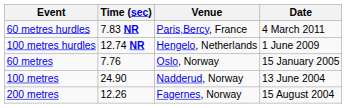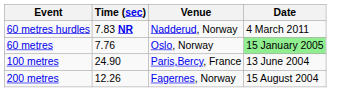 <table class=wikitable>
 <tr>
 <th>Event</th>
 <th>Time (<a href='#'>sec</a>)</th>
 <th>Venue</th>
 <th>Date</th>
 </tr>
 <tr>
 <td><a href='#'>60 metres hurdles</a></td>
 <td>7.83 <strong><a href='#'>NR</a></strong></td>
-<td><a href='#'>Paris,Bercy</a>, France</td>
+<td><a href='#'>Nadderud</a>, Norway</td>
 <td>4 March 2011</td>
-</tr>
-<tr>
-<td><a href='#'>100 metres hurdles</a></td>
-<td>12.74 <strong><a href='#'>NR</a></strong></td>
-<td><a href='#'>Hengelo</a>, Netherlands</td>
-<td>1 June 2009</td>
 </tr>
 <tr>
 <td><a href='#'>60 metres</a></td>
 <td>7.76</td>
 <td><a href='#'>Oslo</a>, Norway</td>
-<td>15 January 2005</td>
+<td style="background: lightgreen;">15 January 2005</td>
 </tr>
 <tr>
 <td><a href='#'>100 metres</a></td>
 <td>24.90</td>
-<td><a href='#'>Nadderud</a>, Norway</td>
+<td><a href='#'>Paris,Bercy</a>, France</td>
 <td>13 June 2004</td>
 </tr>
 <tr>
 <td><a href='#'>200 metres</a></td>
 <td>12.26</td>
 <td><a href='#'>Fagernes</a>, Norway</td>
 <td>15 August 2004</td>
 </tr>
 </table>
